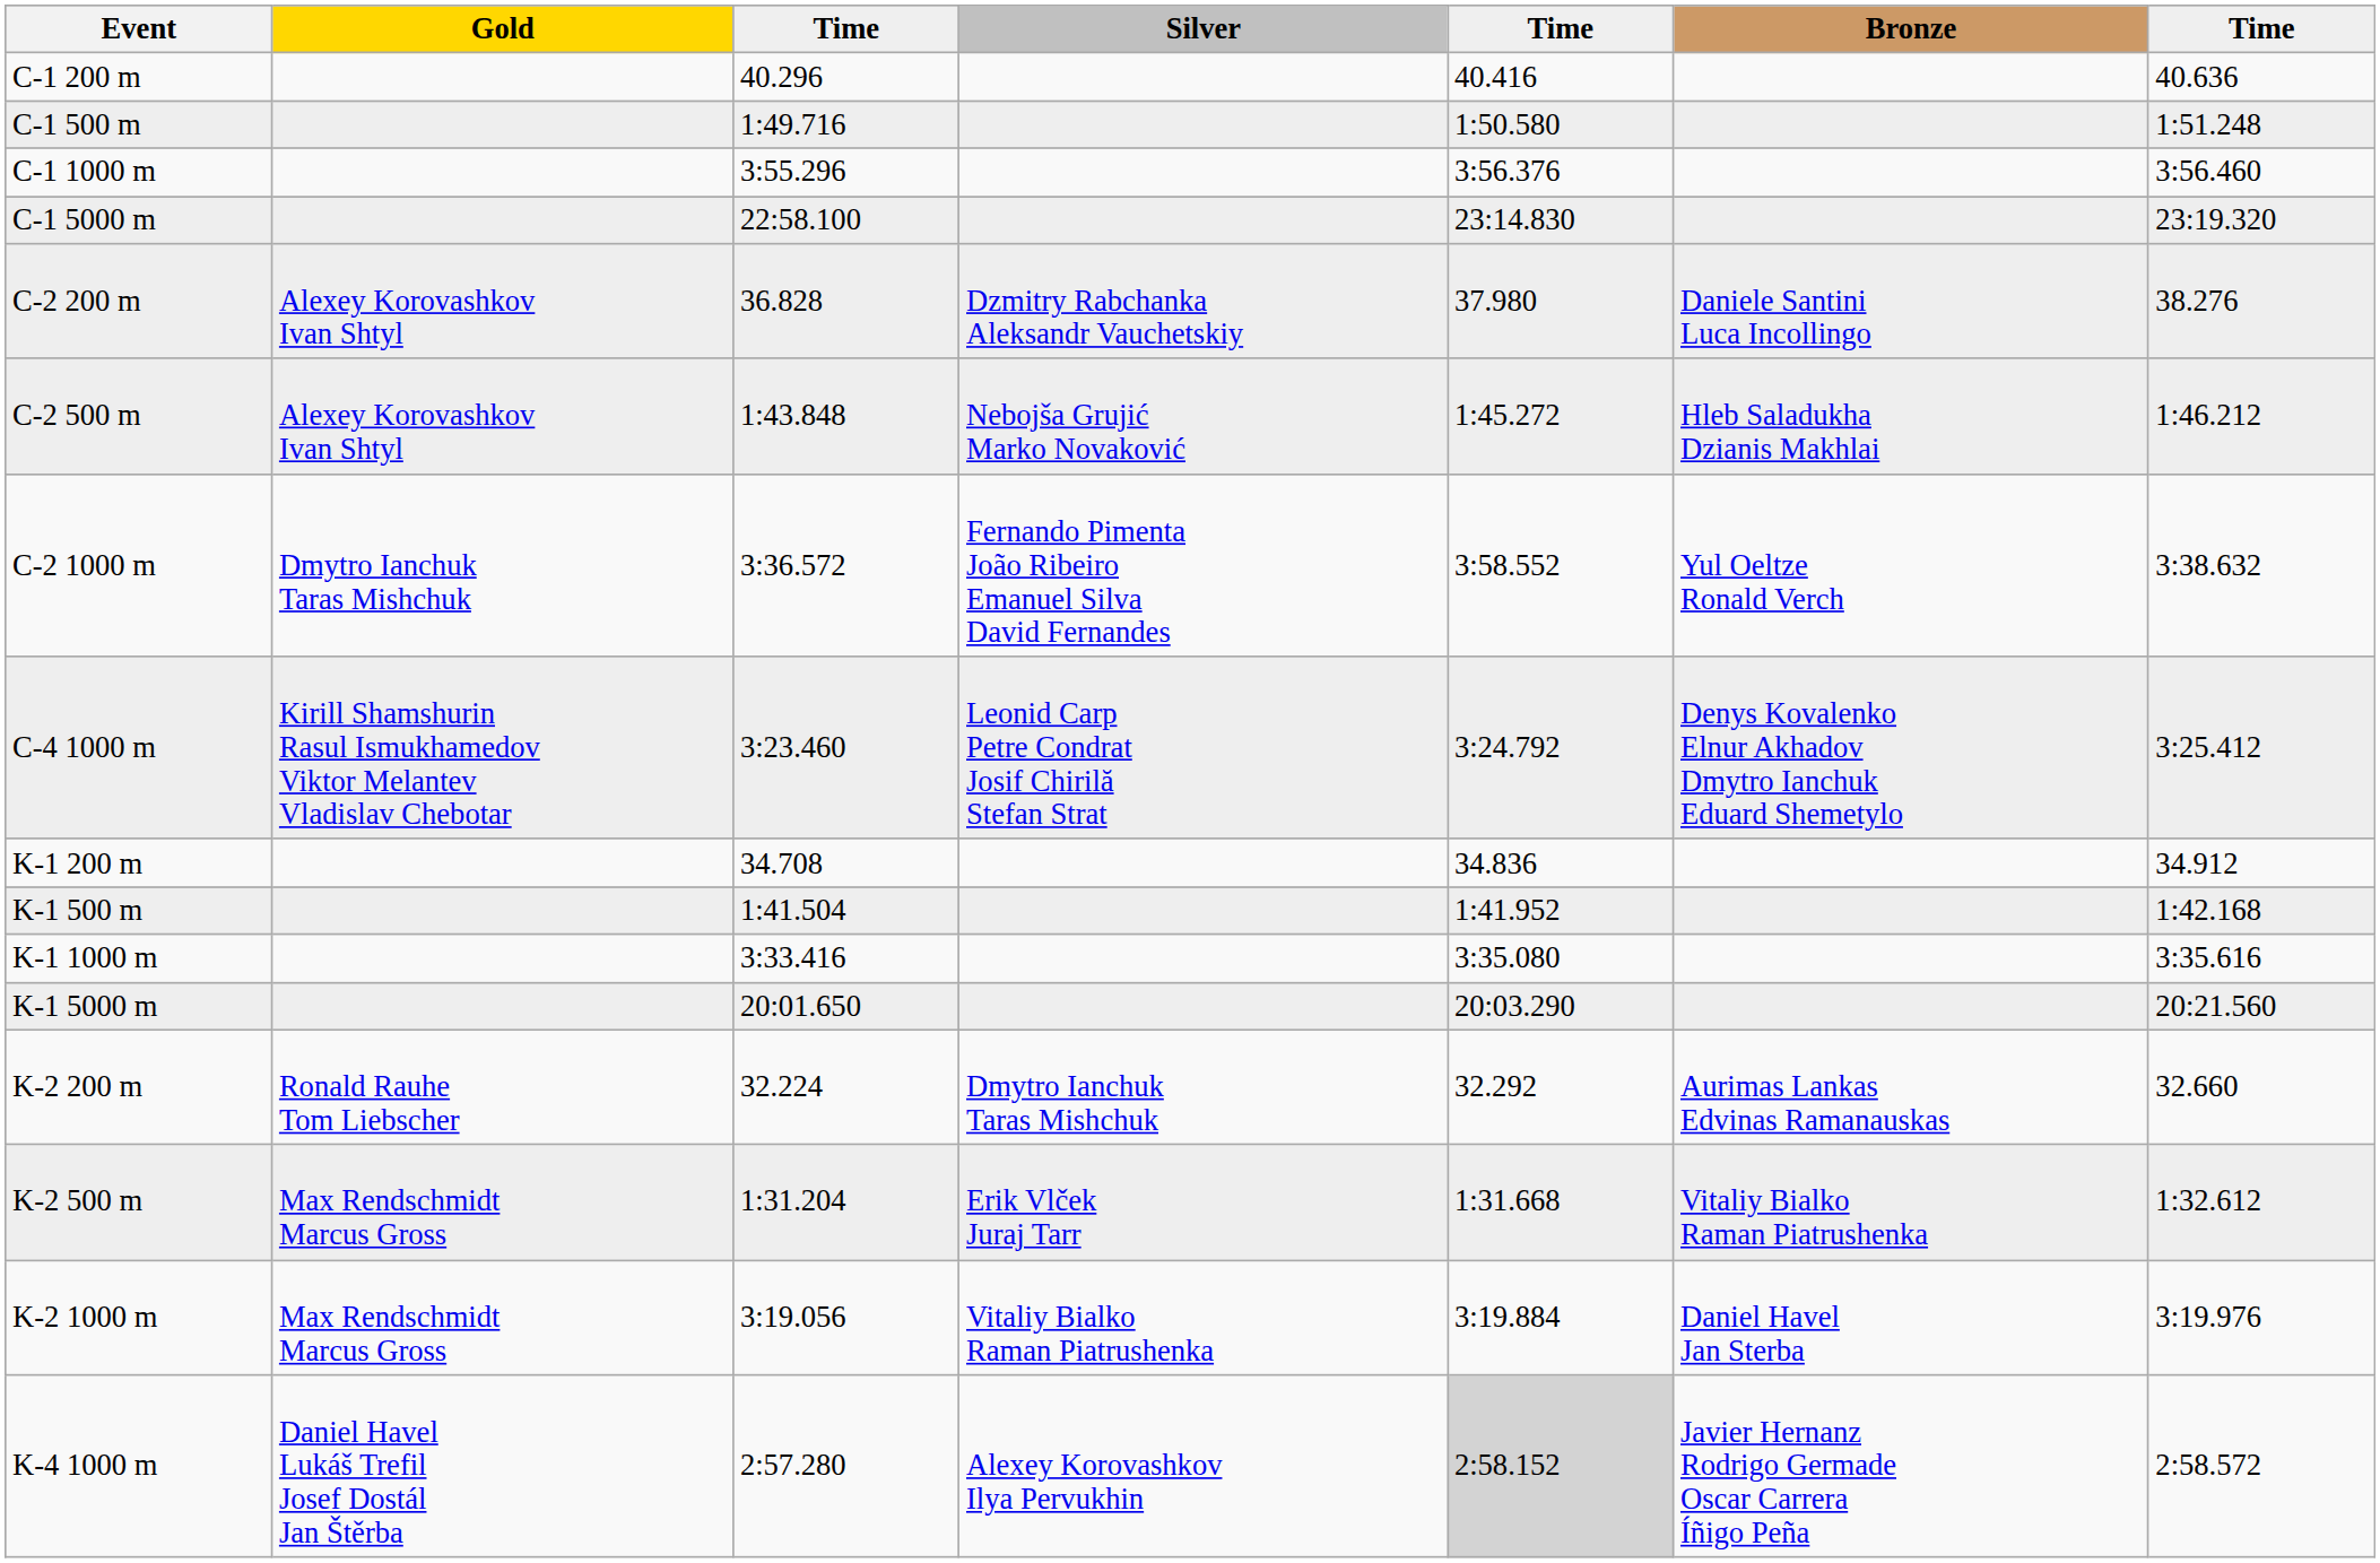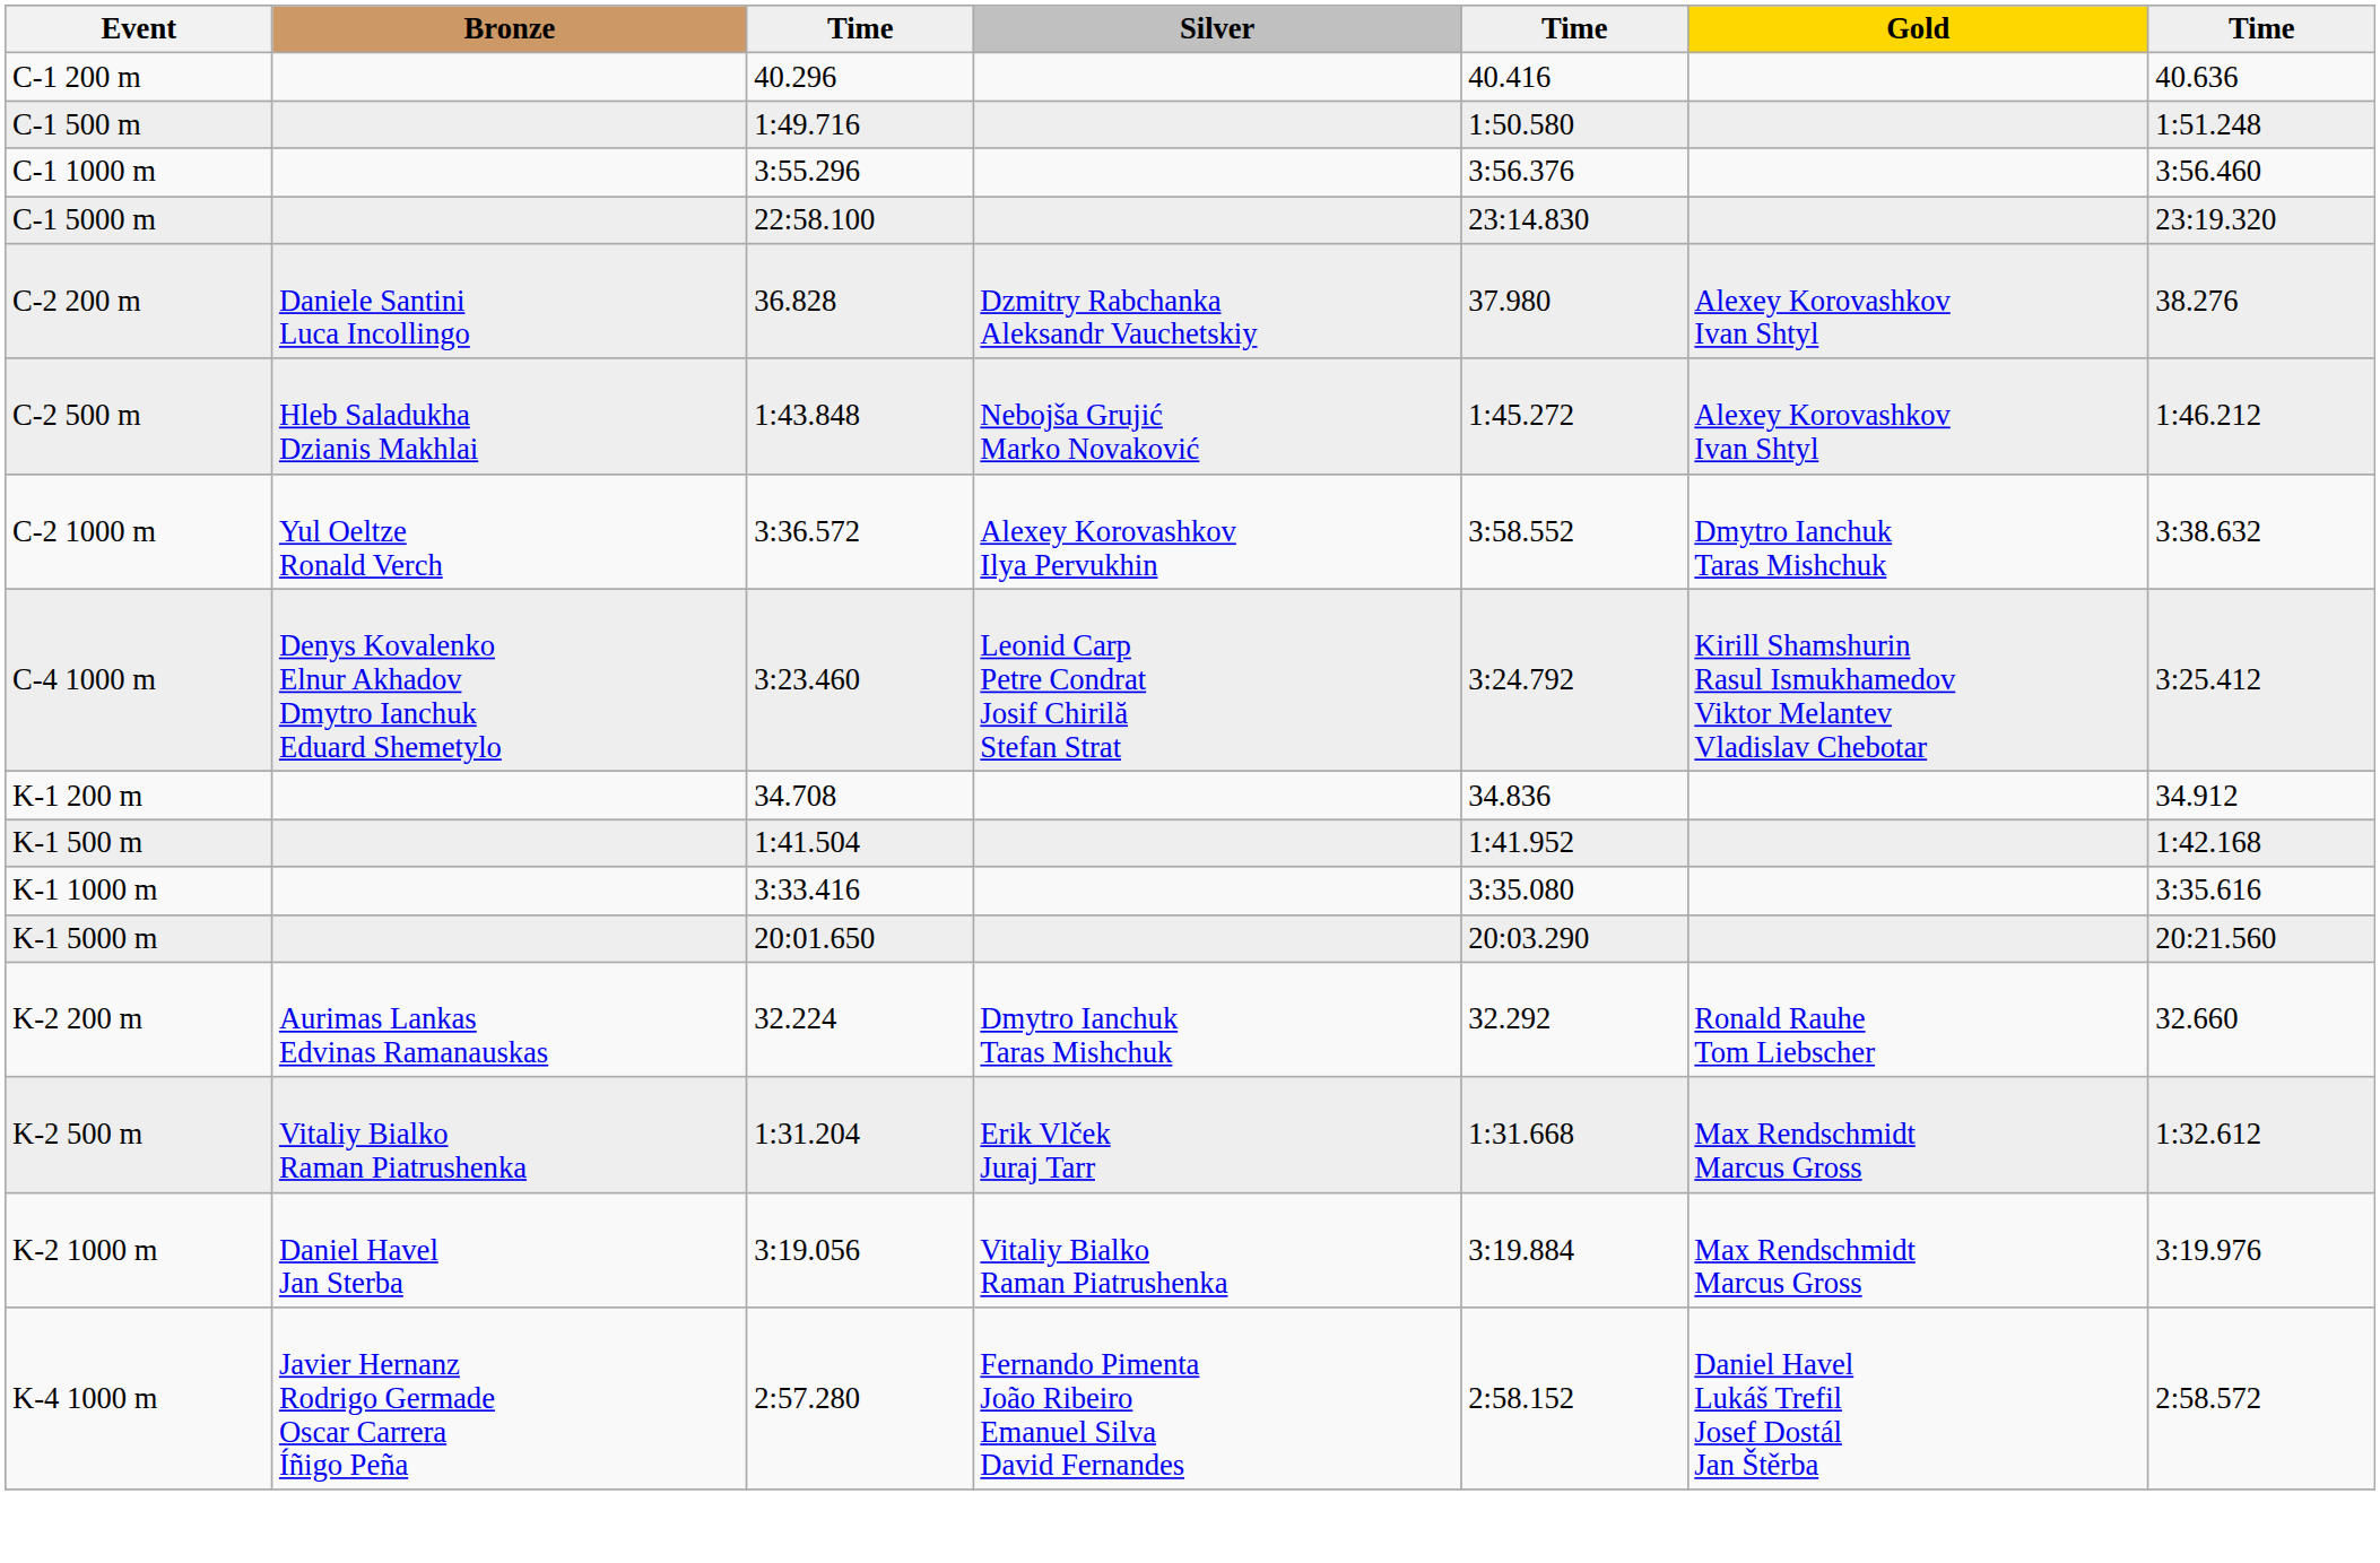 <table class="wikitable" width=100%>
 <tr>
 <th>Event</th>
-<td align=center bgcolor="gold"><strong>Gold</strong></td>
+<td align=center bgcolor="CC9966"><strong>Bronze</strong></td>
 <td align=center bgcolor="EFEFEF"><strong>Time</strong></td>
 <td align=center bgcolor="silver"><strong>Silver</strong></td>
 <td align=center bgcolor="EFEFEF"><strong>Time</strong></td>
-<td align=center bgcolor="CC9966"><strong>Bronze</strong></td>
+<td align=center bgcolor="gold"><strong>Gold</strong></td>
 <td align=center bgcolor="EFEFEF"><strong>Time</strong></td>
 </tr>
 <tr>
 <td>C-1 200 m </td>
 <td></td>
 <td>40.296</td>
 <td></td>
 <td>40.416</td>
 <td></td>
 <td>40.636</td>
 </tr>
 <tr style="background:#eee; width:100%;">
 <td>C-1 500 m</td>
 <td></td>
 <td>1:49.716</td>
 <td></td>
 <td>1:50.580</td>
 <td></td>
 <td>1:51.248</td>
 </tr>
 <tr>
 <td>C-1 1000 m </td>
 <td></td>
 <td>3:55.296</td>
 <td></td>
 <td>3:56.376</td>
 <td></td>
 <td>3:56.460</td>
 </tr>
 <tr style="background:#eee; width:100%;">
 <td>C-1 5000 m</td>
 <td></td>
 <td>22:58.100</td>
 <td></td>
 <td>23:14.830</td>
 <td></td>
 <td>23:19.320</td>
 </tr>
 <tr style="background:#eee; width:100%;">
 <td>C-2 200 m</td>
-<td><br><a href='#'>Alexey Korovashkov</a><br><a href='#'>Ivan Shtyl</a></td>
+<td><br><a href='#'>Daniele Santini</a><br><a href='#'>Luca Incollingo</a></td>
 <td>36.828</td>
 <td><br><a href='#'>Dzmitry Rabchanka</a><br><a href='#'>Aleksandr Vauchetskiy</a></td>
 <td>37.980</td>
-<td><br><a href='#'>Daniele Santini</a><br><a href='#'>Luca Incollingo</a></td>
+<td><br><a href='#'>Alexey Korovashkov</a><br><a href='#'>Ivan Shtyl</a></td>
 <td>38.276</td>
 </tr>
 <tr style="background:#eee; width:100%;">
 <td>C-2 500 m</td>
-<td><br><a href='#'>Alexey Korovashkov</a><br><a href='#'>Ivan Shtyl</a></td>
+<td><br><a href='#'>Hleb Saladukha</a><br><a href='#'>Dzianis Makhlai</a></td>
 <td>1:43.848</td>
 <td><br><a href='#'>Nebojša Grujić</a><br><a href='#'>Marko Novaković</a></td>
 <td>1:45.272</td>
-<td><br><a href='#'>Hleb Saladukha</a><br><a href='#'>Dzianis Makhlai</a></td>
+<td><br><a href='#'>Alexey Korovashkov</a><br><a href='#'>Ivan Shtyl</a></td>
 <td>1:46.212</td>
 </tr>
 <tr>
 <td>C-2 1000 m </td>
+<td><br><a href='#'>Yul Oeltze</a><br><a href='#'>Ronald Verch</a></td>
+<td>3:36.572</td>
+<td><br><a href='#'>Alexey Korovashkov</a><br><a href='#'>Ilya Pervukhin</a></td>
+<td>3:58.552</td>
 <td><br><a href='#'>Dmytro Ianchuk</a><br><a href='#'>Taras Mishchuk</a></td>
-<td>3:36.572</td>
-<td><br><a href='#'>Fernando Pimenta</a><br><a href='#'>João Ribeiro</a><br><a href='#'>Emanuel Silva</a><br><a href='#'>David Fernandes</a></td>
-<td>3:58.552</td>
-<td><br><a href='#'>Yul Oeltze</a><br><a href='#'>Ronald Verch</a></td>
 <td>3:38.632</td>
 </tr>
 <tr style="background:#eee; width:100%;">
 <td>C-4 1000 m</td>
-<td><br><a href='#'>Kirill Shamshurin</a><br><a href='#'>Rasul Ismukhamedov</a><br><a href='#'>Viktor Melantev</a><br><a href='#'>Vladislav Chebotar</a></td>
+<td><br><a href='#'>Denys Kovalenko</a><br><a href='#'>Elnur Akhadov</a><br><a href='#'>Dmytro Ianchuk</a><br><a href='#'>Eduard Shemetylo</a></td>
 <td>3:23.460</td>
 <td><br><a href='#'>Leonid Carp</a><br><a href='#'>Petre Condrat</a><br><a href='#'>Josif Chirilă</a><br><a href='#'>Stefan Strat</a></td>
 <td>3:24.792</td>
-<td><br><a href='#'>Denys Kovalenko</a><br><a href='#'>Elnur Akhadov</a><br><a href='#'>Dmytro Ianchuk</a><br><a href='#'>Eduard Shemetylo</a></td>
+<td><br><a href='#'>Kirill Shamshurin</a><br><a href='#'>Rasul Ismukhamedov</a><br><a href='#'>Viktor Melantev</a><br><a href='#'>Vladislav Chebotar</a></td>
 <td>3:25.412</td>
 </tr>
 <tr>
 <td>K-1 200 m </td>
 <td></td>
 <td>34.708</td>
 <td></td>
 <td>34.836</td>
 <td></td>
 <td>34.912</td>
 </tr>
 <tr style="background:#eee; width:100%;">
 <td>K-1 500 m</td>
 <td></td>
 <td>1:41.504</td>
 <td></td>
 <td>1:41.952</td>
 <td></td>
 <td>1:42.168</td>
 </tr>
 <tr>
 <td>K-1 1000 m </td>
 <td></td>
 <td>3:33.416</td>
 <td></td>
 <td>3:35.080</td>
 <td></td>
 <td>3:35.616</td>
 </tr>
 <tr style="background:#eee; width:100%;">
 <td>K-1 5000 m</td>
 <td></td>
 <td>20:01.650</td>
 <td></td>
 <td>20:03.290</td>
 <td></td>
 <td>20:21.560</td>
 </tr>
 <tr>
 <td>K-2 200 m </td>
-<td><br><a href='#'>Ronald Rauhe</a><br><a href='#'>Tom Liebscher</a></td>
+<td><br><a href='#'>Aurimas Lankas</a><br><a href='#'>Edvinas Ramanauskas</a></td>
 <td>32.224</td>
 <td><br><a href='#'>Dmytro Ianchuk</a><br><a href='#'>Taras Mishchuk</a></td>
 <td>32.292</td>
-<td><br><a href='#'>Aurimas Lankas</a><br><a href='#'>Edvinas Ramanauskas</a></td>
+<td><br><a href='#'>Ronald Rauhe</a><br><a href='#'>Tom Liebscher</a></td>
 <td>32.660</td>
 </tr>
 <tr style="background:#eee; width:100%;">
 <td>K-2 500 m</td>
-<td><br><a href='#'>Max Rendschmidt</a><br><a href='#'>Marcus Gross</a></td>
+<td><br><a href='#'>Vitaliy Bialko</a><br><a href='#'>Raman Piatrushenka</a></td>
 <td>1:31.204</td>
 <td><br><a href='#'>Erik Vlček</a><br><a href='#'>Juraj Tarr</a></td>
 <td>1:31.668</td>
-<td><br><a href='#'>Vitaliy Bialko</a><br><a href='#'>Raman Piatrushenka</a></td>
+<td><br><a href='#'>Max Rendschmidt</a><br><a href='#'>Marcus Gross</a></td>
 <td>1:32.612</td>
 </tr>
 <tr>
 <td>K-2 1000 m </td>
-<td><br><a href='#'>Max Rendschmidt</a><br><a href='#'>Marcus Gross</a></td>
+<td><br><a href='#'>Daniel Havel</a><br><a href='#'>Jan Sterba</a></td>
 <td>3:19.056</td>
 <td><br><a href='#'>Vitaliy Bialko</a><br><a href='#'>Raman Piatrushenka</a></td>
 <td>3:19.884</td>
-<td><br><a href='#'>Daniel Havel</a><br><a href='#'>Jan Sterba</a></td>
+<td><br><a href='#'>Max Rendschmidt</a><br><a href='#'>Marcus Gross</a></td>
 <td>3:19.976</td>
 </tr>
 <tr>
 <td>K-4 1000 m </td>
+<td><br><a href='#'>Javier Hernanz</a><br><a href='#'>Rodrigo Germade</a><br><a href='#'>Oscar Carrera</a><br><a href='#'>Íñigo Peña</a></td>
+<td>2:57.280</td>
+<td><br><a href='#'>Fernando Pimenta</a><br><a href='#'>João Ribeiro</a><br><a href='#'>Emanuel Silva</a><br><a href='#'>David Fernandes</a></td>
+<td>2:58.152</td>
 <td><br><a href='#'>Daniel Havel</a><br><a href='#'>Lukáš Trefil</a><br><a href='#'>Josef Dostál</a><br><a href='#'>Jan Štěrba</a></td>
-<td>2:57.280</td>
-<td><br><a href='#'>Alexey Korovashkov</a><br><a href='#'>Ilya Pervukhin</a></td>
-<td style="background: lightgrey;">2:58.152</td>
-<td><br><a href='#'>Javier Hernanz</a><br><a href='#'>Rodrigo Germade</a><br><a href='#'>Oscar Carrera</a><br><a href='#'>Íñigo Peña</a></td>
 <td>2:58.572</td>
 </tr>
 </table>
